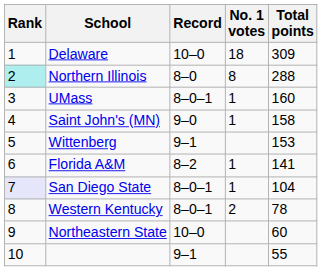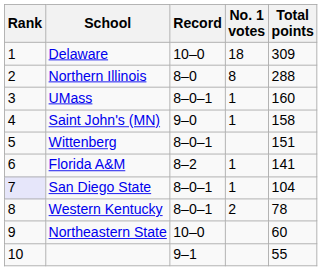 <table class="wikitable">
 <tr>
 <th>Rank</th>
 <th>School</th>
 <th>Record</th>
 <th>No. 1<br>votes</th>
 <th>Total<br>points</th>
 </tr>
 <tr>
 <td>1</td>
 <td><a href='#'>Delaware</a></td>
 <td>10–0</td>
 <td>18</td>
 <td>309</td>
 </tr>
 <tr>
-<td style="background: paleturquoise;">2</td>
+<td>2</td>
 <td><a href='#'>Northern Illinois</a></td>
 <td>8–0</td>
 <td>8</td>
 <td>288</td>
 </tr>
 <tr>
 <td>3</td>
 <td><a href='#'>UMass</a></td>
 <td>8–0–1</td>
 <td>1</td>
 <td>160</td>
 </tr>
 <tr>
 <td>4</td>
 <td><a href='#'>Saint John's (MN)</a></td>
 <td>9–0</td>
 <td>1</td>
 <td>158</td>
 </tr>
 <tr>
 <td>5</td>
 <td><a href='#'>Wittenberg</a></td>
-<td>9–1</td>
+<td>8–0–1</td>
 <td></td>
-<td>153</td>
+<td>151</td>
 </tr>
 <tr>
 <td>6</td>
 <td><a href='#'>Florida A&M</a></td>
 <td>8–2</td>
 <td>1</td>
 <td>141</td>
 </tr>
 <tr>
 <td style="background: lavender;">7</td>
 <td><a href='#'>San Diego State</a></td>
 <td>8–0–1</td>
 <td>1</td>
 <td>104</td>
 </tr>
 <tr>
 <td>8</td>
 <td><a href='#'>Western Kentucky</a></td>
 <td>8–0–1</td>
 <td>2</td>
 <td>78</td>
 </tr>
 <tr>
 <td>9</td>
 <td><a href='#'>Northeastern State</a></td>
 <td>10–0</td>
 <td></td>
 <td>60</td>
 </tr>
 <tr>
 <td>10</td>
 <td></td>
 <td>9–1</td>
 <td></td>
 <td>55</td>
 </tr>
 </table>
